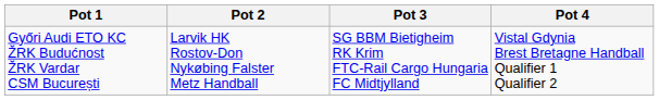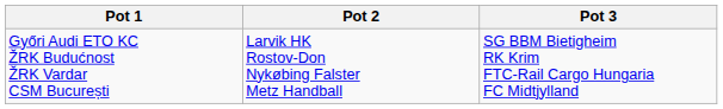 <table class="wikitable">
 <tr>
 <th style="width:25%;">Pot 1</th>
 <th style="width:25%;">Pot 2</th>
 <th style="width:25%;">Pot 3</th>
-<th style="width:25%;">Pot 4</th>
 </tr>
 <tr>
 <td valign="top"> <a href='#'>Győri Audi ETO KC</a><br> <a href='#'>ŽRK Budućnost</a><br> <a href='#'>ŽRK Vardar</a><br> <a href='#'>CSM București</a></td>
 <td valign="top"> <a href='#'>Larvik HK</a><br> <a href='#'>Rostov-Don</a><br> <a href='#'>Nykøbing Falster</a><br> <a href='#'>Metz Handball</a></td>
 <td valign="top"> <a href='#'>SG BBM Bietigheim</a><br> <a href='#'>RK Krim</a><br> <a href='#'>FTC-Rail Cargo Hungaria</a><br> <a href='#'>FC Midtjylland</a></td>
-<td valign="top"> <a href='#'>Vistal Gdynia</a><br> <a href='#'>Brest Bretagne Handball</a><br>Qualifier 1<br>Qualifier 2</td>
 </tr>
 </table>
